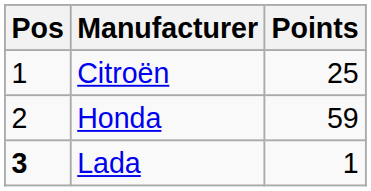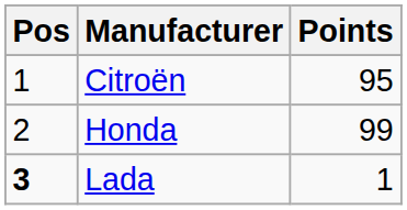 <table class="wikitable" style="font-size: 95%;">
 <tr>
 <th>Pos</th>
 <th>Manufacturer</th>
 <th>Points</th>
 </tr>
 <tr>
 <td>1</td>
 <td> <a href='#'>Citroën</a></td>
-<td align="right">25</td>
+<td align="right">95</td>
 </tr>
 <tr>
 <td>2</td>
 <td> <a href='#'>Honda</a></td>
-<td align="right">59</td>
+<td align="right">99</td>
 </tr>
 <tr>
 <td><strong>3</strong></td>
 <td> <a href='#'>Lada</a></td>
 <td align="right">1</td>
 </tr>
 </table>
